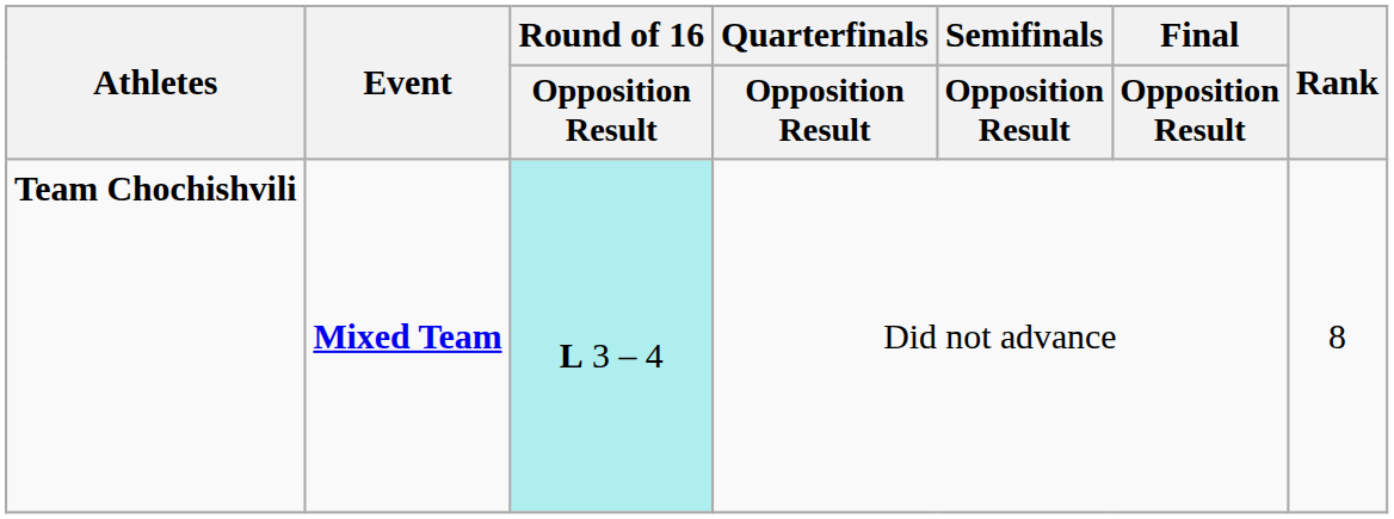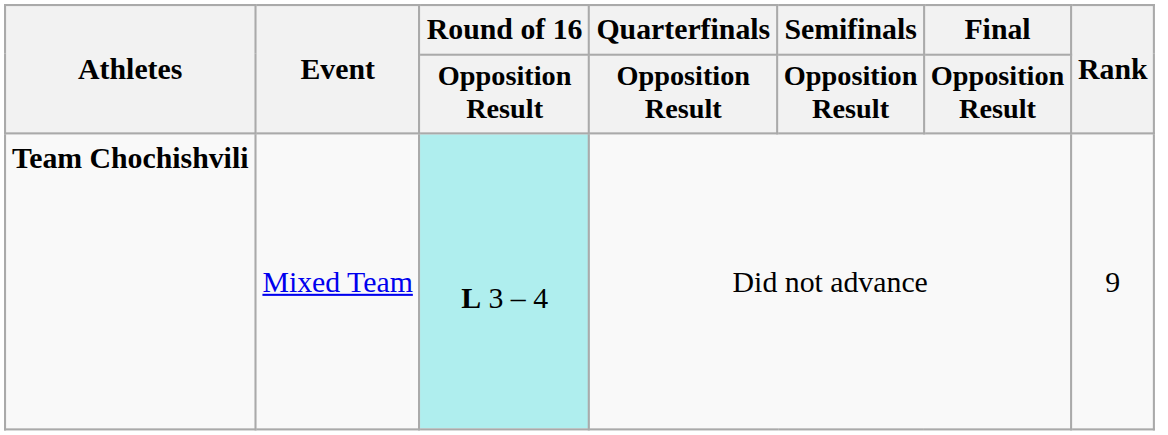 <table class="wikitable" style="font-size:90%">
 <tr>
 <th rowspan="2">Athletes</th>
 <th rowspan="2">Event</th>
 <th>Round of 16</th>
 <th>Quarterfinals</th>
 <th>Semifinals</th>
 <th>Final</th>
 <th rowspan=2>Rank</th>
 </tr>
 <tr style="font-size:95%">
 <th>Opposition<br>Result</th>
 <th>Opposition<br>Result</th>
 <th>Opposition<br>Result</th>
 <th>Opposition<br>Result</th>
 </tr>
 <tr align=center>
 <td align=left><strong>Team Chochishvili</strong><br><br><br><br><br><br><br><br></td>
-<td align=left><strong><a href='#'>Mixed Team</a></strong></td>
+<td align=left><a href='#'>Mixed Team</a></td>
 <td style="background: paleturquoise;"><br><strong>L</strong> 3 – 4</td>
 <td colspan=3>Did not advance</td>
-<td>8</td>
+<td>9</td>
 </tr>
 </table>
